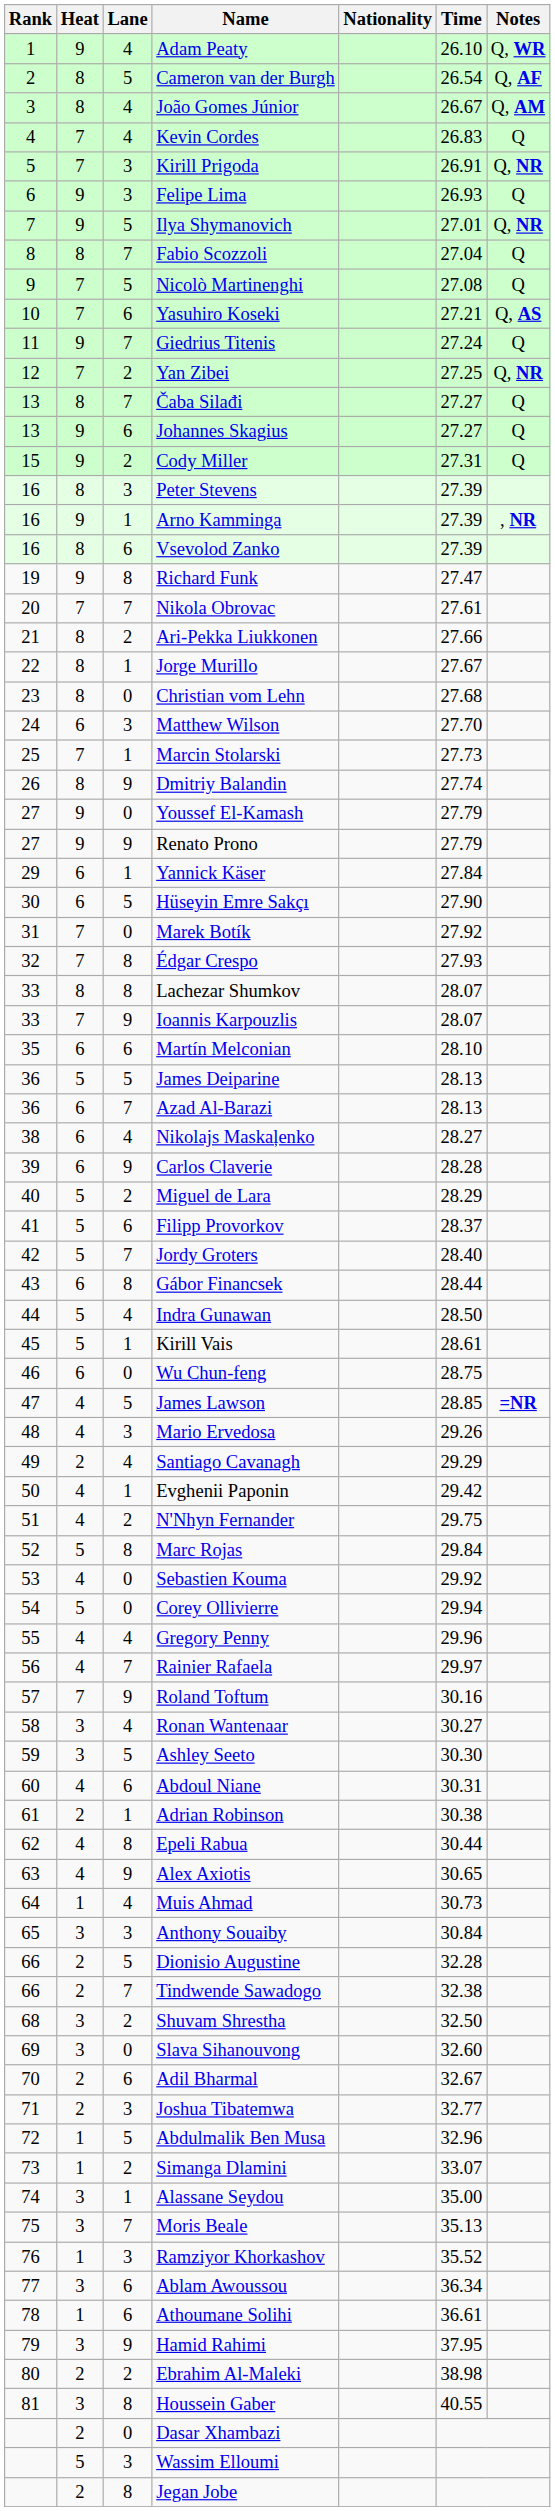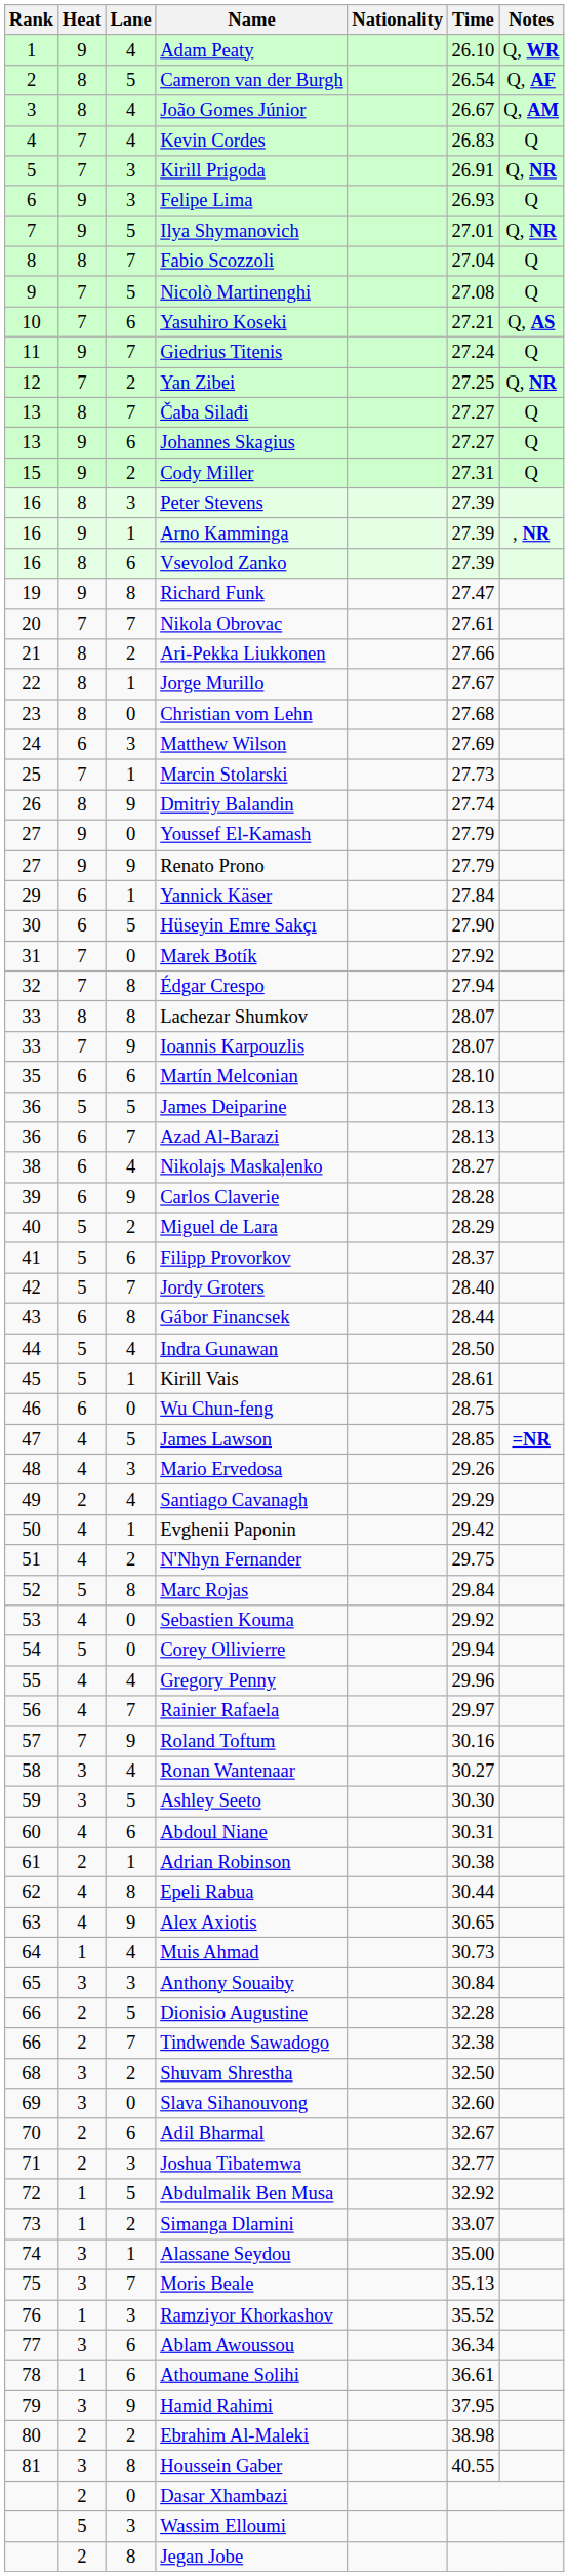 <table class="wikitable sortable" style="text-align:center">
 <tr>
 <th>Rank</th>
 <th>Heat</th>
 <th>Lane</th>
 <th>Name</th>
 <th>Nationality</th>
 <th>Time</th>
 <th>Notes</th>
 </tr>
 <tr bgcolor=ccffcc>
 <td>1</td>
 <td>9</td>
 <td>4</td>
 <td align=left><a href='#'>Adam Peaty</a></td>
 <td align=left></td>
 <td>26.10</td>
 <td>Q, <strong><a href='#'>WR</a></strong></td>
 </tr>
 <tr bgcolor=ccffcc>
 <td>2</td>
 <td>8</td>
 <td>5</td>
 <td align=left><a href='#'>Cameron van der Burgh</a></td>
 <td align=left></td>
 <td>26.54</td>
 <td>Q, <strong><a href='#'>AF</a></strong></td>
 </tr>
 <tr bgcolor=ccffcc>
 <td>3</td>
 <td>8</td>
 <td>4</td>
 <td align=left><a href='#'>João Gomes Júnior</a></td>
 <td align=left></td>
 <td>26.67</td>
 <td>Q, <strong><a href='#'>AM</a></strong></td>
 </tr>
 <tr bgcolor=ccffcc>
 <td>4</td>
 <td>7</td>
 <td>4</td>
 <td align=left><a href='#'>Kevin Cordes</a></td>
 <td align=left></td>
 <td>26.83</td>
 <td>Q</td>
 </tr>
 <tr bgcolor=ccffcc>
 <td>5</td>
 <td>7</td>
 <td>3</td>
 <td align=left><a href='#'>Kirill Prigoda</a></td>
 <td align=left></td>
 <td>26.91</td>
 <td>Q, <strong><a href='#'>NR</a></strong></td>
 </tr>
 <tr bgcolor=ccffcc>
 <td>6</td>
 <td>9</td>
 <td>3</td>
 <td align=left><a href='#'>Felipe Lima</a></td>
 <td align=left></td>
 <td>26.93</td>
 <td>Q</td>
 </tr>
 <tr bgcolor=ccffcc>
 <td>7</td>
 <td>9</td>
 <td>5</td>
 <td align=left><a href='#'>Ilya Shymanovich</a></td>
 <td align=left></td>
 <td>27.01</td>
 <td>Q, <strong><a href='#'>NR</a></strong></td>
 </tr>
 <tr bgcolor=ccffcc>
 <td>8</td>
 <td>8</td>
 <td>7</td>
 <td align=left><a href='#'>Fabio Scozzoli</a></td>
 <td align=left></td>
 <td>27.04</td>
 <td>Q</td>
 </tr>
 <tr bgcolor=ccffcc>
 <td>9</td>
 <td>7</td>
 <td>5</td>
 <td align=left><a href='#'>Nicolò Martinenghi</a></td>
 <td align=left></td>
 <td>27.08</td>
 <td>Q</td>
 </tr>
 <tr bgcolor=ccffcc>
 <td>10</td>
 <td>7</td>
 <td>6</td>
 <td align=left><a href='#'>Yasuhiro Koseki</a></td>
 <td align=left></td>
 <td>27.21</td>
 <td>Q, <strong><a href='#'>AS</a></strong></td>
 </tr>
 <tr bgcolor=ccffcc>
 <td>11</td>
 <td>9</td>
 <td>7</td>
 <td align=left><a href='#'>Giedrius Titenis</a></td>
 <td align=left></td>
 <td>27.24</td>
 <td>Q</td>
 </tr>
 <tr bgcolor=ccffcc>
 <td>12</td>
 <td>7</td>
 <td>2</td>
 <td align=left><a href='#'>Yan Zibei</a></td>
 <td align=left></td>
 <td>27.25</td>
 <td>Q, <strong><a href='#'>NR</a></strong></td>
 </tr>
 <tr bgcolor=ccffcc>
 <td>13</td>
 <td>8</td>
 <td>7</td>
 <td align=left><a href='#'>Čaba Silađi</a></td>
 <td align=left></td>
 <td>27.27</td>
 <td>Q</td>
 </tr>
 <tr bgcolor=ccffcc>
 <td>13</td>
 <td>9</td>
 <td>6</td>
 <td align=left><a href='#'>Johannes Skagius</a></td>
 <td align=left></td>
 <td>27.27</td>
 <td>Q</td>
 </tr>
 <tr bgcolor=ccffcc>
 <td>15</td>
 <td>9</td>
 <td>2</td>
 <td align=left><a href='#'>Cody Miller</a></td>
 <td align=left></td>
 <td>27.31</td>
 <td>Q</td>
 </tr>
 <tr bgcolor=e5ffe5>
 <td>16</td>
 <td>8</td>
 <td>3</td>
 <td align=left><a href='#'>Peter Stevens</a></td>
 <td align=left></td>
 <td>27.39</td>
 <td></td>
 </tr>
 <tr bgcolor=e5ffe5>
 <td>16</td>
 <td>9</td>
 <td>1</td>
 <td align=left><a href='#'>Arno Kamminga</a></td>
 <td align=left></td>
 <td>27.39</td>
 <td>, <strong><a href='#'>NR</a></strong></td>
 </tr>
 <tr bgcolor=e5ffe5>
 <td>16</td>
 <td>8</td>
 <td>6</td>
 <td align=left><a href='#'>Vsevolod Zanko</a></td>
 <td align=left></td>
 <td>27.39</td>
 <td></td>
 </tr>
 <tr>
 <td>19</td>
 <td>9</td>
 <td>8</td>
 <td align=left><a href='#'>Richard Funk</a></td>
 <td align=left></td>
 <td>27.47</td>
 <td></td>
 </tr>
 <tr>
 <td>20</td>
 <td>7</td>
 <td>7</td>
 <td align=left><a href='#'>Nikola Obrovac</a></td>
 <td align=left></td>
 <td>27.61</td>
 <td></td>
 </tr>
 <tr>
 <td>21</td>
 <td>8</td>
 <td>2</td>
 <td align=left><a href='#'>Ari-Pekka Liukkonen</a></td>
 <td align=left></td>
 <td>27.66</td>
 <td></td>
 </tr>
 <tr>
 <td>22</td>
 <td>8</td>
 <td>1</td>
 <td align=left><a href='#'>Jorge Murillo</a></td>
 <td align=left></td>
 <td>27.67</td>
 <td></td>
 </tr>
 <tr>
 <td>23</td>
 <td>8</td>
 <td>0</td>
 <td align=left><a href='#'>Christian vom Lehn</a></td>
 <td align=left></td>
 <td>27.68</td>
 <td></td>
 </tr>
 <tr>
 <td>24</td>
 <td>6</td>
 <td>3</td>
 <td align=left><a href='#'>Matthew Wilson</a></td>
 <td align=left></td>
-<td>27.70</td>
+<td>27.69</td>
 <td></td>
 </tr>
 <tr>
 <td>25</td>
 <td>7</td>
 <td>1</td>
 <td align=left><a href='#'>Marcin Stolarski</a></td>
 <td align=left></td>
 <td>27.73</td>
 <td></td>
 </tr>
 <tr>
 <td>26</td>
 <td>8</td>
 <td>9</td>
 <td align=left><a href='#'>Dmitriy Balandin</a></td>
 <td align=left></td>
 <td>27.74</td>
 <td></td>
 </tr>
 <tr>
 <td>27</td>
 <td>9</td>
 <td>0</td>
 <td align=left><a href='#'>Youssef El-Kamash</a></td>
 <td align=left></td>
 <td>27.79</td>
 <td></td>
 </tr>
 <tr>
 <td>27</td>
 <td>9</td>
 <td>9</td>
 <td align=left>Renato Prono</td>
 <td align=left></td>
 <td>27.79</td>
 <td></td>
 </tr>
 <tr>
 <td>29</td>
 <td>6</td>
 <td>1</td>
 <td align=left><a href='#'>Yannick Käser</a></td>
 <td align=left></td>
 <td>27.84</td>
 <td></td>
 </tr>
 <tr>
 <td>30</td>
 <td>6</td>
 <td>5</td>
 <td align=left><a href='#'>Hüseyin Emre Sakçı</a></td>
 <td align=left></td>
 <td>27.90</td>
 <td></td>
 </tr>
 <tr>
 <td>31</td>
 <td>7</td>
 <td>0</td>
 <td align=left><a href='#'>Marek Botík</a></td>
 <td align=left></td>
 <td>27.92</td>
 <td></td>
 </tr>
 <tr>
 <td>32</td>
 <td>7</td>
 <td>8</td>
 <td align=left><a href='#'>Édgar Crespo</a></td>
 <td align=left></td>
-<td>27.93</td>
+<td>27.94</td>
 <td></td>
 </tr>
 <tr>
 <td>33</td>
 <td>8</td>
 <td>8</td>
 <td align=left>Lachezar Shumkov</td>
 <td align=left></td>
 <td>28.07</td>
 <td></td>
 </tr>
 <tr>
 <td>33</td>
 <td>7</td>
 <td>9</td>
 <td align=left><a href='#'>Ioannis Karpouzlis</a></td>
 <td align=left></td>
 <td>28.07</td>
 <td></td>
 </tr>
 <tr>
 <td>35</td>
 <td>6</td>
 <td>6</td>
 <td align=left><a href='#'>Martín Melconian</a></td>
 <td align=left></td>
 <td>28.10</td>
 <td></td>
 </tr>
 <tr>
 <td>36</td>
 <td>5</td>
 <td>5</td>
 <td align=left><a href='#'>James Deiparine</a></td>
 <td align=left></td>
 <td>28.13</td>
 <td></td>
 </tr>
 <tr>
 <td>36</td>
 <td>6</td>
 <td>7</td>
 <td align=left><a href='#'>Azad Al-Barazi</a></td>
 <td align=left></td>
 <td>28.13</td>
 <td></td>
 </tr>
 <tr>
 <td>38</td>
 <td>6</td>
 <td>4</td>
 <td align=left><a href='#'>Nikolajs Maskaļenko</a></td>
 <td align=left></td>
 <td>28.27</td>
 <td></td>
 </tr>
 <tr>
 <td>39</td>
 <td>6</td>
 <td>9</td>
 <td align=left><a href='#'>Carlos Claverie</a></td>
 <td align=left></td>
 <td>28.28</td>
 <td></td>
 </tr>
 <tr>
 <td>40</td>
 <td>5</td>
 <td>2</td>
 <td align=left><a href='#'>Miguel de Lara</a></td>
 <td align=left></td>
 <td>28.29</td>
 <td></td>
 </tr>
 <tr>
 <td>41</td>
 <td>5</td>
 <td>6</td>
 <td align=left><a href='#'>Filipp Provorkov</a></td>
 <td align=left></td>
 <td>28.37</td>
 <td></td>
 </tr>
 <tr>
 <td>42</td>
 <td>5</td>
 <td>7</td>
 <td align=left><a href='#'>Jordy Groters</a></td>
 <td align=left></td>
 <td>28.40</td>
 <td></td>
 </tr>
 <tr>
 <td>43</td>
 <td>6</td>
 <td>8</td>
 <td align=left><a href='#'>Gábor Financsek</a></td>
 <td align=left></td>
 <td>28.44</td>
 <td></td>
 </tr>
 <tr>
 <td>44</td>
 <td>5</td>
 <td>4</td>
 <td align=left><a href='#'>Indra Gunawan</a></td>
 <td align=left></td>
 <td>28.50</td>
 <td></td>
 </tr>
 <tr>
 <td>45</td>
 <td>5</td>
 <td>1</td>
 <td align=left>Kirill Vais</td>
 <td align=left></td>
 <td>28.61</td>
 <td></td>
 </tr>
 <tr>
 <td>46</td>
 <td>6</td>
 <td>0</td>
 <td align=left><a href='#'>Wu Chun-feng</a></td>
 <td align=left></td>
 <td>28.75</td>
 <td></td>
 </tr>
 <tr>
 <td>47</td>
 <td>4</td>
 <td>5</td>
 <td align=left><a href='#'>James Lawson</a></td>
 <td align=left></td>
 <td>28.85</td>
 <td><strong><a href='#'>=NR</a></strong></td>
 </tr>
 <tr>
 <td>48</td>
 <td>4</td>
 <td>3</td>
 <td align=left><a href='#'>Mario Ervedosa</a></td>
 <td align=left></td>
 <td>29.26</td>
 <td></td>
 </tr>
 <tr>
 <td>49</td>
 <td>2</td>
 <td>4</td>
 <td align=left><a href='#'>Santiago Cavanagh</a></td>
 <td align=left></td>
 <td>29.29</td>
 <td></td>
 </tr>
 <tr>
 <td>50</td>
 <td>4</td>
 <td>1</td>
 <td align=left>Evghenii Paponin</td>
 <td align=left></td>
 <td>29.42</td>
 <td></td>
 </tr>
 <tr>
 <td>51</td>
 <td>4</td>
 <td>2</td>
 <td align=left><a href='#'>N'Nhyn Fernander</a></td>
 <td align=left></td>
 <td>29.75</td>
 <td></td>
 </tr>
 <tr>
 <td>52</td>
 <td>5</td>
 <td>8</td>
 <td align=left><a href='#'>Marc Rojas</a></td>
 <td align=left></td>
 <td>29.84</td>
 <td></td>
 </tr>
 <tr>
 <td>53</td>
 <td>4</td>
 <td>0</td>
 <td align=left><a href='#'>Sebastien Kouma</a></td>
 <td align=left></td>
 <td>29.92</td>
 <td></td>
 </tr>
 <tr>
 <td>54</td>
 <td>5</td>
 <td>0</td>
 <td align=left><a href='#'>Corey Ollivierre</a></td>
 <td align=left></td>
 <td>29.94</td>
 <td></td>
 </tr>
 <tr>
 <td>55</td>
 <td>4</td>
 <td>4</td>
 <td align=left><a href='#'>Gregory Penny</a></td>
 <td align=left></td>
 <td>29.96</td>
 <td></td>
 </tr>
 <tr>
 <td>56</td>
 <td>4</td>
 <td>7</td>
 <td align=left><a href='#'>Rainier Rafaela</a></td>
 <td align=left></td>
 <td>29.97</td>
 <td></td>
 </tr>
 <tr>
 <td>57</td>
 <td>7</td>
 <td>9</td>
 <td align=left><a href='#'>Roland Toftum</a></td>
 <td align=left></td>
 <td>30.16</td>
 <td></td>
 </tr>
 <tr>
 <td>58</td>
 <td>3</td>
 <td>4</td>
 <td align=left><a href='#'>Ronan Wantenaar</a></td>
 <td align=left></td>
 <td>30.27</td>
 <td></td>
 </tr>
 <tr>
 <td>59</td>
 <td>3</td>
 <td>5</td>
 <td align=left><a href='#'>Ashley Seeto</a></td>
 <td align=left></td>
 <td>30.30</td>
 <td></td>
 </tr>
 <tr>
 <td>60</td>
 <td>4</td>
 <td>6</td>
 <td align=left><a href='#'>Abdoul Niane</a></td>
 <td align=left></td>
 <td>30.31</td>
 <td></td>
 </tr>
 <tr>
 <td>61</td>
 <td>2</td>
 <td>1</td>
 <td align=left><a href='#'>Adrian Robinson</a></td>
 <td align=left></td>
 <td>30.38</td>
 <td></td>
 </tr>
 <tr>
 <td>62</td>
 <td>4</td>
 <td>8</td>
 <td align=left><a href='#'>Epeli Rabua</a></td>
 <td align=left></td>
 <td>30.44</td>
 <td></td>
 </tr>
 <tr>
 <td>63</td>
 <td>4</td>
 <td>9</td>
 <td align=left><a href='#'>Alex Axiotis</a></td>
 <td align=left></td>
 <td>30.65</td>
 <td></td>
 </tr>
 <tr>
 <td>64</td>
 <td>1</td>
 <td>4</td>
 <td align=left><a href='#'>Muis Ahmad</a></td>
 <td align=left></td>
 <td>30.73</td>
 <td></td>
 </tr>
 <tr>
 <td>65</td>
 <td>3</td>
 <td>3</td>
 <td align=left><a href='#'>Anthony Souaiby</a></td>
 <td align=left></td>
 <td>30.84</td>
 <td></td>
 </tr>
 <tr>
 <td>66</td>
 <td>2</td>
 <td>5</td>
 <td align=left><a href='#'>Dionisio Augustine</a></td>
 <td align=left></td>
 <td>32.28</td>
 <td></td>
 </tr>
 <tr>
 <td>66</td>
 <td>2</td>
 <td>7</td>
 <td align=left><a href='#'>Tindwende Sawadogo</a></td>
 <td align=left></td>
 <td>32.38</td>
 <td></td>
 </tr>
 <tr>
 <td>68</td>
 <td>3</td>
 <td>2</td>
 <td align=left><a href='#'>Shuvam Shrestha</a></td>
 <td align=left></td>
 <td>32.50</td>
 <td></td>
 </tr>
 <tr>
 <td>69</td>
 <td>3</td>
 <td>0</td>
 <td align=left><a href='#'>Slava Sihanouvong</a></td>
 <td align=left></td>
 <td>32.60</td>
 <td></td>
 </tr>
 <tr>
 <td>70</td>
 <td>2</td>
 <td>6</td>
 <td align=left><a href='#'>Adil Bharmal</a></td>
 <td align=left></td>
 <td>32.67</td>
 <td></td>
 </tr>
 <tr>
 <td>71</td>
 <td>2</td>
 <td>3</td>
 <td align=left><a href='#'>Joshua Tibatemwa</a></td>
 <td align=left></td>
 <td>32.77</td>
 <td></td>
 </tr>
 <tr>
 <td>72</td>
 <td>1</td>
 <td>5</td>
 <td align=left><a href='#'>Abdulmalik Ben Musa</a></td>
 <td align=left></td>
-<td>32.96</td>
+<td>32.92</td>
 <td></td>
 </tr>
 <tr>
 <td>73</td>
 <td>1</td>
 <td>2</td>
 <td align=left><a href='#'>Simanga Dlamini</a></td>
 <td align=left></td>
 <td>33.07</td>
 <td></td>
 </tr>
 <tr>
 <td>74</td>
 <td>3</td>
 <td>1</td>
 <td align=left><a href='#'>Alassane Seydou</a></td>
 <td align=left></td>
 <td>35.00</td>
 <td></td>
 </tr>
 <tr>
 <td>75</td>
 <td>3</td>
 <td>7</td>
 <td align=left><a href='#'>Moris Beale</a></td>
 <td align=left></td>
 <td>35.13</td>
 <td></td>
 </tr>
 <tr>
 <td>76</td>
 <td>1</td>
 <td>3</td>
 <td align=left><a href='#'>Ramziyor Khorkashov</a></td>
 <td align=left></td>
 <td>35.52</td>
 <td></td>
 </tr>
 <tr>
 <td>77</td>
 <td>3</td>
 <td>6</td>
 <td align=left><a href='#'>Ablam Awoussou</a></td>
 <td align=left></td>
 <td>36.34</td>
 <td></td>
 </tr>
 <tr>
 <td>78</td>
 <td>1</td>
 <td>6</td>
 <td align=left><a href='#'>Athoumane Solihi</a></td>
 <td align=left></td>
 <td>36.61</td>
 <td></td>
 </tr>
 <tr>
 <td>79</td>
 <td>3</td>
 <td>9</td>
 <td align=left><a href='#'>Hamid Rahimi</a></td>
 <td align=left></td>
 <td>37.95</td>
 <td></td>
 </tr>
 <tr>
 <td>80</td>
 <td>2</td>
 <td>2</td>
 <td align=left><a href='#'>Ebrahim Al-Maleki</a></td>
 <td align=left></td>
 <td>38.98</td>
 <td></td>
 </tr>
 <tr>
 <td>81</td>
 <td>3</td>
 <td>8</td>
 <td align=left><a href='#'>Houssein Gaber</a></td>
 <td align=left></td>
 <td>40.55</td>
 <td></td>
 </tr>
 <tr>
 <td></td>
 <td>2</td>
 <td>0</td>
 <td align=left><a href='#'>Dasar Xhambazi</a></td>
 <td align=left></td>
 <td colspan=2></td>
 </tr>
 <tr>
 <td></td>
 <td>5</td>
 <td>3</td>
 <td align=left><a href='#'>Wassim Elloumi</a></td>
 <td align=left></td>
 <td colspan=2></td>
 </tr>
 <tr>
 <td></td>
 <td>2</td>
 <td>8</td>
 <td align=left><a href='#'>Jegan Jobe</a></td>
 <td align=left></td>
 <td colspan=2></td>
 </tr>
 </table>
